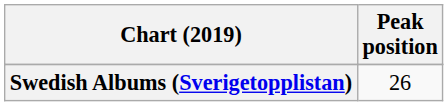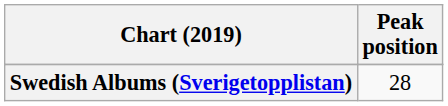 <table class="wikitable sortable plainrowheaders" style="text-align:center">
 <tr>
 <th scope="col">Chart (2019)</th>
 <th scope="col">Peak<br>position</th>
 </tr>
 <tr>
 </tr>
 <tr>
 <th scope="row">Swedish Albums (<a href='#'>Sverigetopplistan</a>)</th>
-<td>26</td>
+<td>28</td>
 </tr>
 </table>
